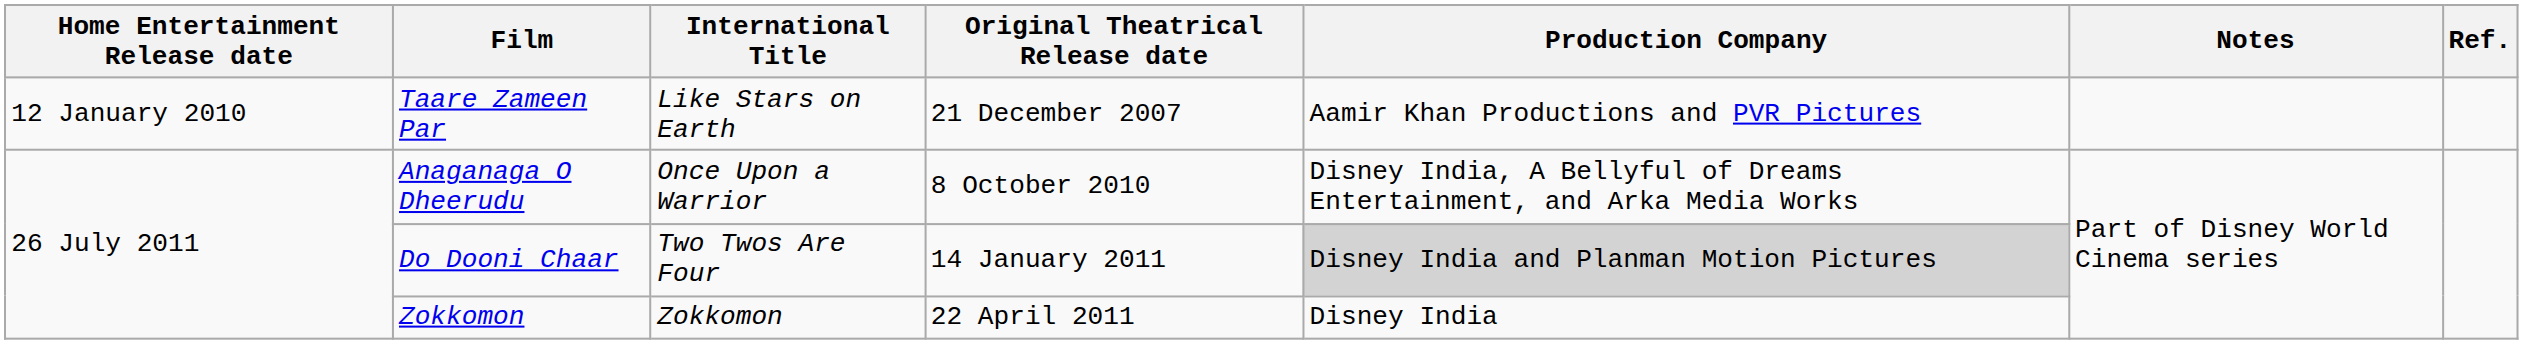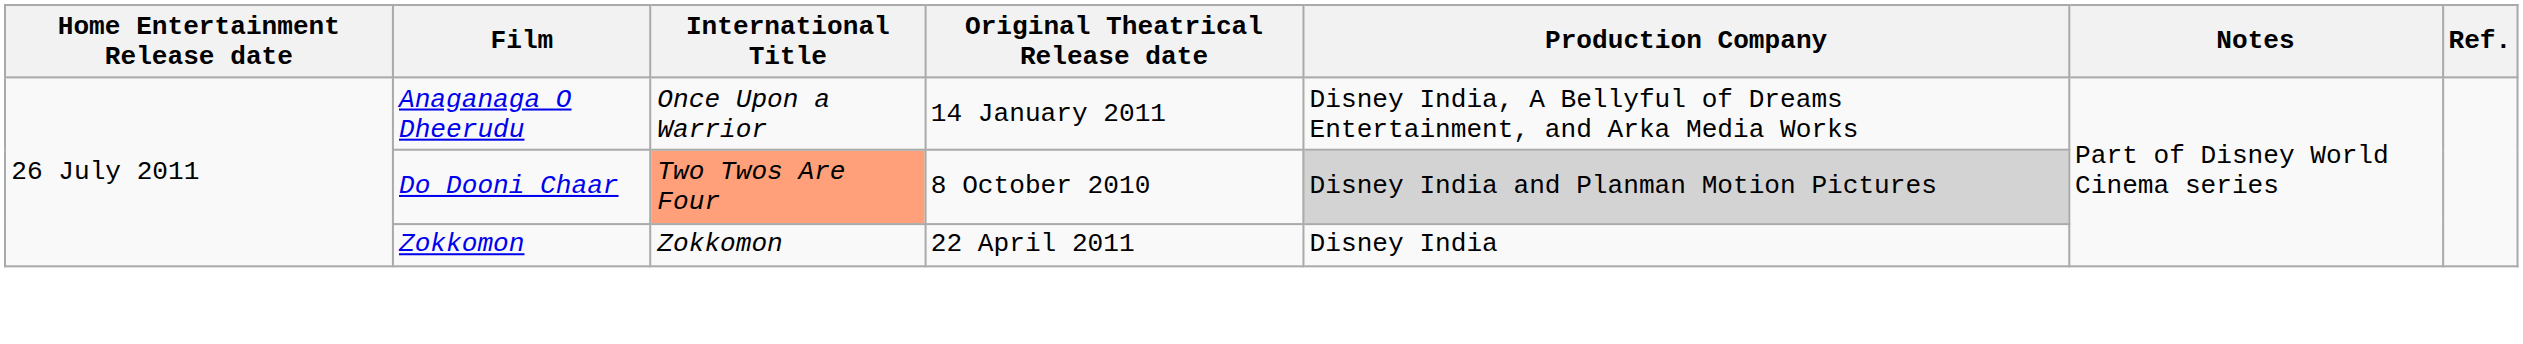 <table class="wikitable sortable">
 <tr>
 <th scope="col">Home Entertainment Release date</th>
 <th scope="col">Film</th>
 <th scope="col">International Title</th>
 <th scope="col">Original Theatrical Release date</th>
 <th scope="col">Production Company</th>
 <th scope="col">Notes</th>
 <th scope="col">Ref.</th>
 </tr>
 <tr>
-<td>12 January 2010</td>
-<td><em><a href='#'>Taare Zameen Par</a></em></td>
-<td><em>Like Stars on Earth</em></td>
-<td>21 December 2007</td>
-<td>Aamir Khan Productions and <a href='#'>PVR Pictures</a></td>
-<td></td>
-<td></td>
-</tr>
-<tr>
 <td rowspan="3">26 July 2011</td>
 <td><em><a href='#'>Anaganaga O Dheerudu</a></em></td>
 <td><em>Once Upon a Warrior</em></td>
-<td>8 October 2010</td>
+<td>14 January 2011</td>
 <td>Disney India, A Bellyful of Dreams Entertainment, and Arka Media Works</td>
 <td rowspan="3">Part of Disney World Cinema series</td>
 <td rowspan="3"></td>
 </tr>
 <tr>
 <td><em><a href='#'>Do Dooni Chaar</a></em></td>
-<td><em>Two Twos Are Four</em></td>
-<td>14 January 2011</td>
+<td style="background: lightsalmon;"><em>Two Twos Are Four</em></td>
+<td>8 October 2010</td>
 <td style="background: lightgrey;">Disney India and Planman Motion Pictures</td>
 </tr>
 <tr>
 <td><em><a href='#'>Zokkomon</a></em></td>
 <td><em>Zokkomon</em></td>
 <td>22 April 2011</td>
 <td>Disney India</td>
 </tr>
 </table>
